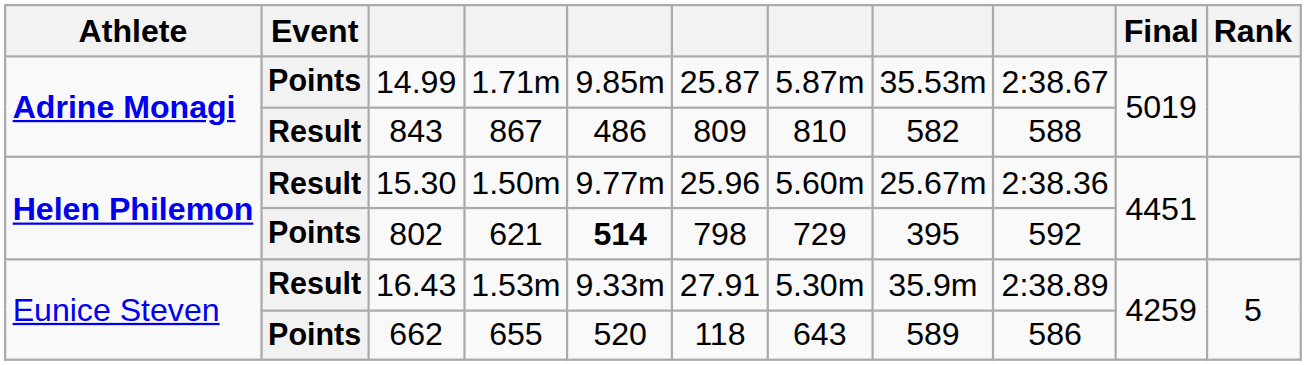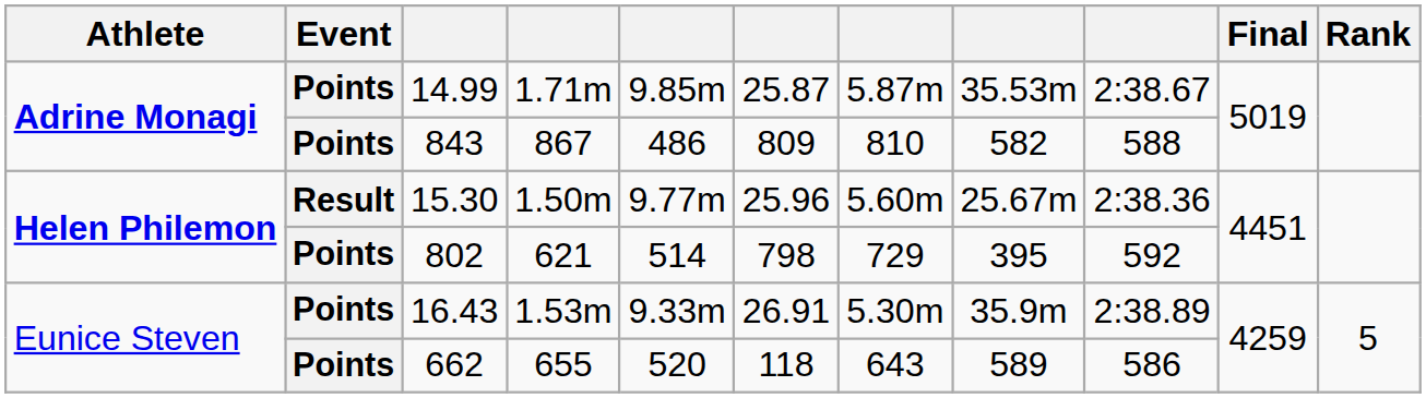 <table class="wikitable" style="font-size:90%">
 <tr>
 <th>Athlete</th>
 <th>Event</th>
 <th></th>
 <th></th>
 <th></th>
 <th></th>
 <th></th>
 <th></th>
 <th></th>
 <th>Final</th>
 <th>Rank</th>
 </tr>
 <tr style=text-align:center>
 <td rowspan=2 style=text-align:left><strong><a href='#'>Adrine Monagi</a></strong></td>
 <th style="font-size:95%">Points</th>
 <td>14.99</td>
 <td>1.71m</td>
 <td>9.85m</td>
 <td>25.87</td>
 <td>5.87m</td>
 <td>35.53m</td>
 <td>2:38.67</td>
 <td rowspan=2>5019</td>
 <td rowspan=2></td>
 </tr>
 <tr style=text-align:center>
-<th style="font-size:95%">Result</th>
+<th style="font-size:95%">Points</th>
 <td>843</td>
 <td>867</td>
 <td>486</td>
 <td>809</td>
 <td>810</td>
 <td>582</td>
 <td>588</td>
 </tr>
 <tr style=text-align:center>
 <td rowspan=2 style=text-align:left><strong><a href='#'>Helen Philemon</a></strong></td>
 <th style="font-size:95%">Result</th>
 <td>15.30</td>
 <td>1.50m</td>
 <td>9.77m</td>
 <td>25.96</td>
 <td>5.60m</td>
 <td>25.67m</td>
 <td>2:38.36</td>
 <td rowspan=2>4451</td>
 <td rowspan=2></td>
 </tr>
 <tr style=text-align:center>
 <th style="font-size:95%">Points</th>
 <td>802</td>
 <td>621</td>
-<td><strong>514</strong></td>
+<td>514</td>
 <td>798</td>
 <td>729</td>
 <td>395</td>
 <td>592</td>
 </tr>
 <tr style=text-align:center>
 <td rowspan=2 style=text-align:left><a href='#'>Eunice Steven</a></td>
-<th style="font-size:95%">Result</th>
+<th style="font-size:95%">Points</th>
 <td>16.43</td>
 <td>1.53m</td>
 <td>9.33m</td>
-<td>27.91</td>
+<td>26.91</td>
 <td>5.30m</td>
 <td>35.9m</td>
 <td>2:38.89</td>
 <td rowspan=2>4259</td>
 <td rowspan=2>5</td>
 </tr>
 <tr style=text-align:center>
 <th style="font-size:95%">Points</th>
 <td>662</td>
 <td>655</td>
 <td>520</td>
 <td>118</td>
 <td>643</td>
 <td>589</td>
 <td>586</td>
 </tr>
 </table>
